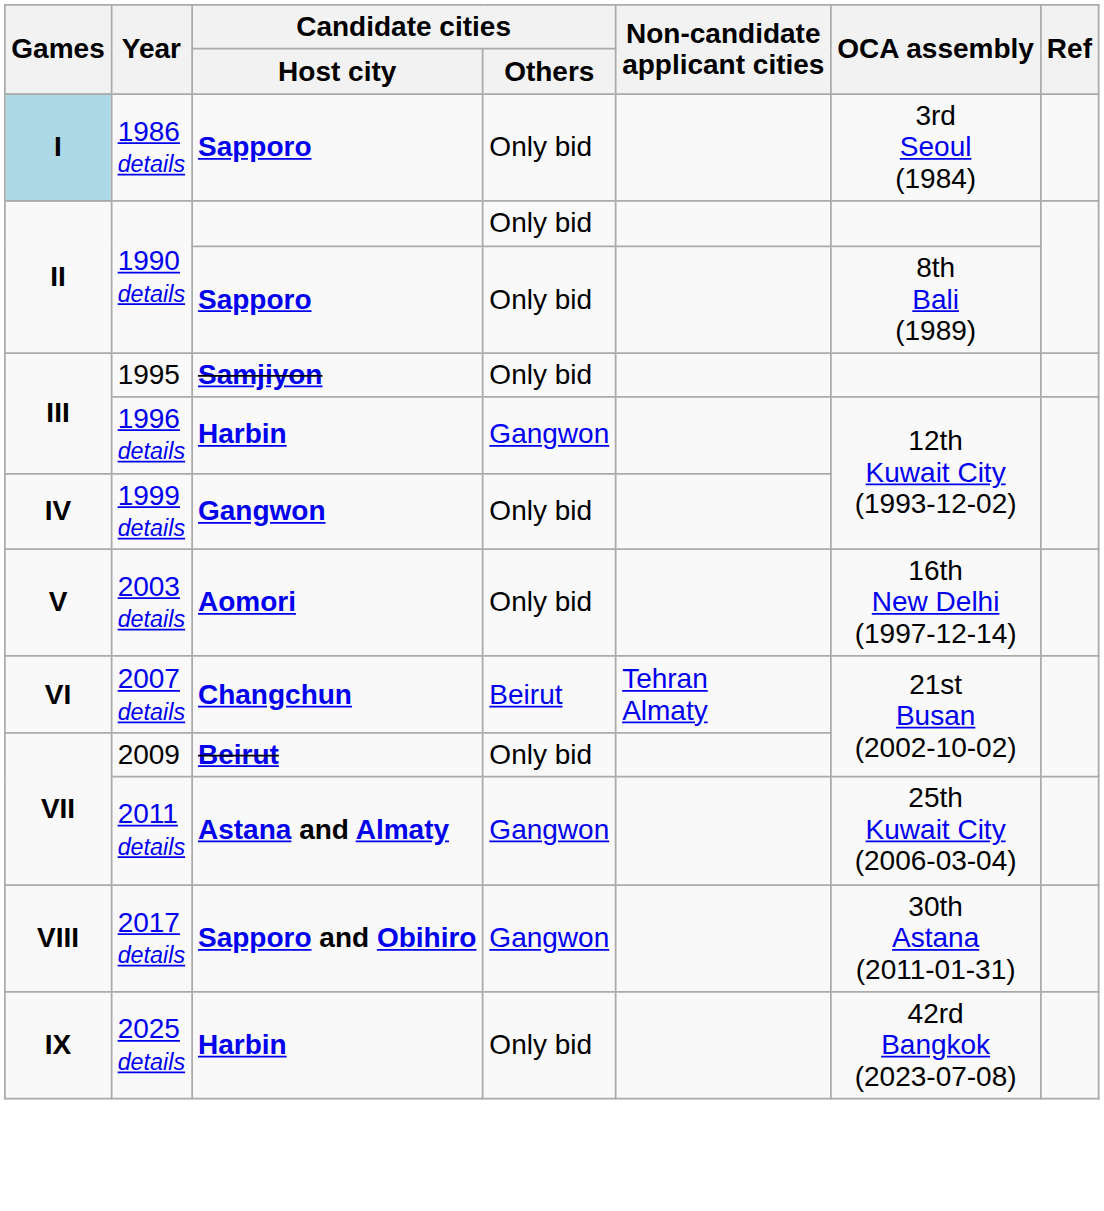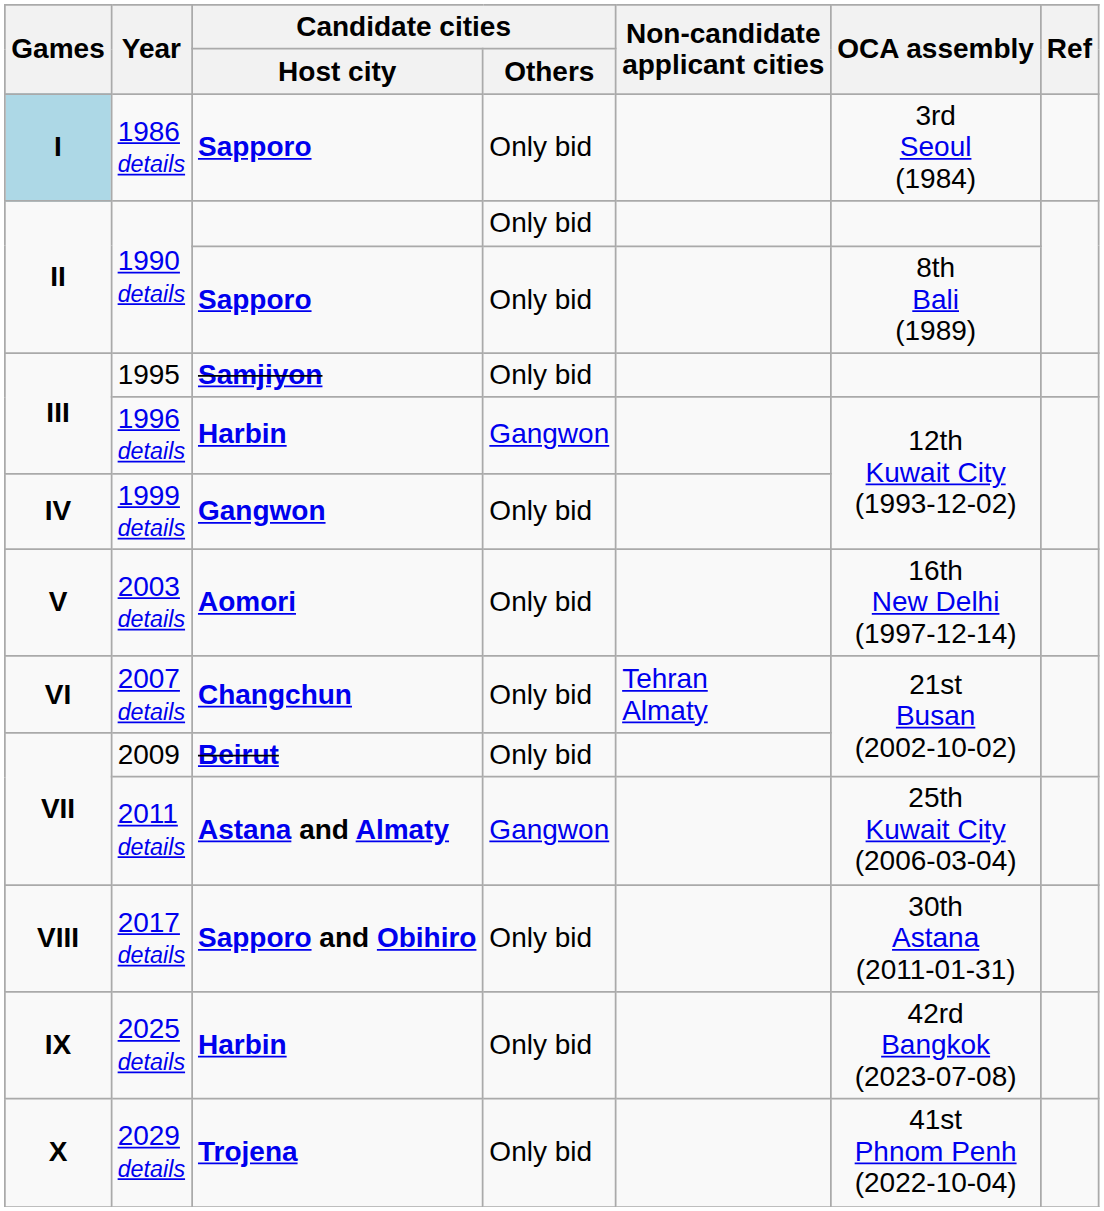 <table class="wikitable">
 <tr>
 <th rowspan=2>Games</th>
 <th rowspan=2>Year</th>
 <th colspan=2>Candidate cities</th>
 <th rowspan=2>Non-candidate<br>applicant cities</th>
 <th rowspan=2>OCA assembly</th>
 <th rowspan=2>Ref</th>
 </tr>
 <tr>
 <th>Host city</th>
 <th>Others</th>
 </tr>
 <tr>
 <td align=center style="background: lightblue;"><strong>I</strong></td>
 <td><a href='#'>1986</a><br><small><em><a href='#'>details</a></em></small></td>
 <td> <strong><a href='#'>Sapporo</a></strong></td>
 <td>Only bid</td>
 <td></td>
 <td align=center>3rd<br> <a href='#'>Seoul</a><br>(1984)</td>
 <td align=center></td>
 </tr>
 <tr>
 <td rowspan=2 align=center><strong>II</strong></td>
 <td rowspan=2><a href='#'>1990</a><br><small><em><a href='#'>details</a></em></small></td>
 <td><s><strong></strong></s></td>
 <td>Only bid</td>
 <td></td>
 <td></td>
 <td rowspan=2 align=center></td>
 </tr>
 <tr>
 <td> <strong><a href='#'>Sapporo</a></strong></td>
 <td>Only bid</td>
 <td></td>
 <td align=center>8th<br> <a href='#'>Bali</a><br>(1989)</td>
 </tr>
 <tr>
 <td rowspan=2 align=center><strong>III</strong></td>
 <td>1995</td>
 <td><s> <strong><a href='#'>Samjiyon</a></strong></s></td>
 <td>Only bid</td>
 <td></td>
 <td align=center></td>
 <td align=center></td>
 </tr>
 <tr>
 <td><a href='#'>1996</a><br><small><em><a href='#'>details</a></em></small></td>
 <td> <strong><a href='#'>Harbin</a></strong></td>
 <td> <a href='#'>Gangwon</a></td>
 <td></td>
 <td rowspan=2 align=center>12th<br> <a href='#'>Kuwait City</a><br>(1993-12-02)</td>
 <td rowspan=2 align=center></td>
 </tr>
 <tr>
 <td align=center><strong>IV</strong></td>
 <td><a href='#'>1999</a><br><small><em><a href='#'>details</a></em></small></td>
 <td> <strong><a href='#'>Gangwon</a></strong></td>
 <td>Only bid</td>
 <td></td>
 </tr>
 <tr>
 <td align=center><strong>V</strong></td>
 <td><a href='#'>2003</a><br><small><em><a href='#'>details</a></em></small></td>
 <td> <strong><a href='#'>Aomori</a></strong></td>
 <td>Only bid</td>
 <td></td>
 <td align=center>16th<br> <a href='#'>New Delhi</a><br>(1997-12-14)</td>
 <td align=center></td>
 </tr>
 <tr>
 <td align=center><strong>VI</strong></td>
 <td><a href='#'>2007</a><br><small><em><a href='#'>details</a></em></small></td>
 <td> <strong><a href='#'>Changchun</a></strong></td>
-<td> <a href='#'>Beirut</a></td>
+<td>Only bid</td>
 <td> <a href='#'>Tehran</a><br> <a href='#'>Almaty</a></td>
 <td rowspan=2 align=center>21st<br> <a href='#'>Busan</a><br>(2002-10-02)</td>
 <td rowspan=2 align=center></td>
 </tr>
 <tr>
 <td rowspan=2 align=center><strong>VII</strong></td>
 <td>2009</td>
 <td><s><strong> <a href='#'>Beirut</a></strong></s></td>
 <td>Only bid</td>
 <td></td>
 </tr>
 <tr>
 <td><a href='#'>2011</a><br><small><em><a href='#'>details</a></em></small></td>
 <td> <strong><a href='#'>Astana</a> and <a href='#'>Almaty</a></strong></td>
 <td> <a href='#'>Gangwon</a></td>
 <td></td>
 <td align=center>25th<br> <a href='#'>Kuwait City</a><br>(2006-03-04)</td>
 <td align=center></td>
 </tr>
 <tr>
 <td align=center><strong>VIII</strong></td>
 <td><a href='#'>2017</a><br><small><em><a href='#'>details</a></em></small></td>
 <td> <strong><a href='#'>Sapporo</a> and <a href='#'>Obihiro</a></strong></td>
-<td> <a href='#'>Gangwon</a></td>
+<td>Only bid</td>
 <td></td>
 <td align=center>30th<br> <a href='#'>Astana</a><br>(2011-01-31)</td>
 <td align=center></td>
 </tr>
 <tr>
 <td align=center><strong>IX</strong></td>
 <td><a href='#'>2025</a><br><small><em><a href='#'>details</a></em></small></td>
 <td> <strong><a href='#'>Harbin</a></strong></td>
 <td>Only bid</td>
 <td></td>
 <td align=center>42rd<br> <a href='#'>Bangkok</a><br>(2023-07-08)</td>
 <td align=center></td>
 </tr>
+<tr>
+<td align="center"><strong>X</strong></td>
+<td><a href='#'>2029</a><br><small><em><a href='#'>details</a></em></small></td>
+<td> <strong><a href='#'>Trojena</a></strong></td>
+<td>Only bid</td>
+<td></td>
+<td align="center">41st<br> <a href='#'>Phnom Penh</a><br>(2022-10-04)</td>
+<td align="center"></td>
+</tr>
 </table>
